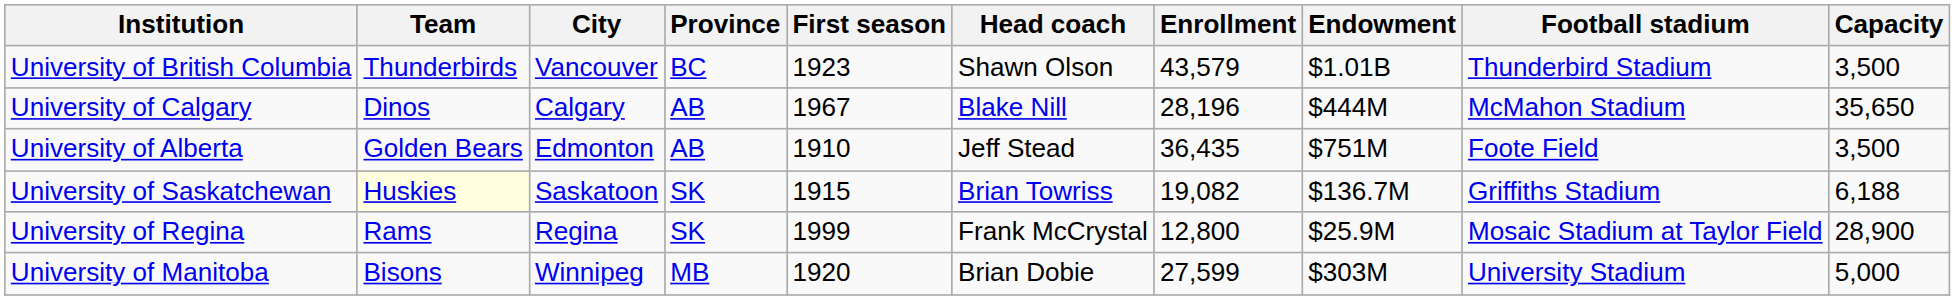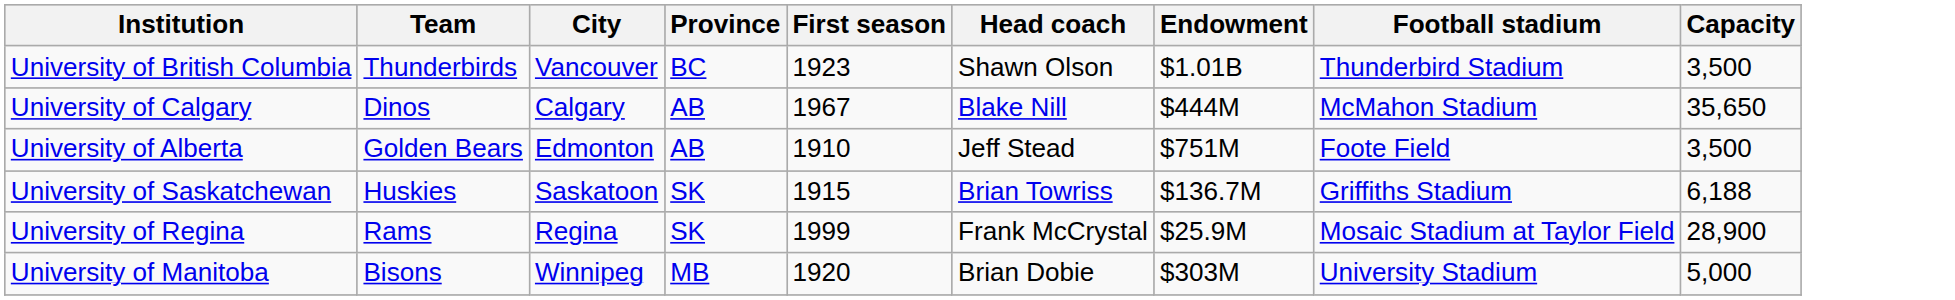 <table class="wikitable">
 <tr>
 <th>Institution</th>
 <th>Team</th>
 <th>City</th>
 <th>Province</th>
 <th>First season</th>
 <th>Head coach</th>
-<th>Enrollment</th>
 <th>Endowment</th>
 <th>Football stadium</th>
 <th>Capacity</th>
 </tr>
 <tr>
 <td><a href='#'>University of British Columbia</a></td>
 <td><a href='#'>Thunderbirds</a></td>
 <td><a href='#'>Vancouver</a></td>
 <td><a href='#'>BC</a></td>
 <td>1923</td>
 <td>Shawn Olson</td>
-<td>43,579</td>
 <td>$1.01B</td>
 <td><a href='#'>Thunderbird Stadium</a></td>
 <td>3,500</td>
 </tr>
 <tr>
 <td><a href='#'>University of Calgary</a></td>
 <td><a href='#'>Dinos</a></td>
 <td><a href='#'>Calgary</a></td>
 <td><a href='#'>AB</a></td>
 <td>1967</td>
 <td><a href='#'>Blake Nill</a></td>
-<td>28,196</td>
 <td>$444M</td>
 <td><a href='#'>McMahon Stadium</a></td>
 <td>35,650</td>
 </tr>
 <tr>
 <td><a href='#'>University of Alberta</a></td>
 <td><a href='#'>Golden Bears</a></td>
 <td><a href='#'>Edmonton</a></td>
 <td><a href='#'>AB</a></td>
 <td>1910</td>
 <td>Jeff Stead</td>
-<td>36,435</td>
 <td>$751M</td>
 <td><a href='#'>Foote Field</a></td>
 <td>3,500</td>
 </tr>
 <tr>
 <td><a href='#'>University of Saskatchewan</a></td>
-<td style="background: lightyellow;"><a href='#'>Huskies</a></td>
+<td><a href='#'>Huskies</a></td>
 <td><a href='#'>Saskatoon</a></td>
 <td><a href='#'>SK</a></td>
 <td>1915</td>
 <td><a href='#'>Brian Towriss</a></td>
-<td>19,082</td>
 <td>$136.7M</td>
 <td><a href='#'>Griffiths Stadium</a></td>
 <td>6,188</td>
 </tr>
 <tr>
 <td><a href='#'>University of Regina</a></td>
 <td><a href='#'>Rams</a></td>
 <td><a href='#'>Regina</a></td>
 <td><a href='#'>SK</a></td>
 <td>1999</td>
 <td>Frank McCrystal</td>
-<td>12,800</td>
 <td>$25.9M</td>
 <td><a href='#'>Mosaic Stadium at Taylor Field</a></td>
 <td>28,900</td>
 </tr>
 <tr>
 <td><a href='#'>University of Manitoba</a></td>
 <td><a href='#'>Bisons</a></td>
 <td><a href='#'>Winnipeg</a></td>
 <td><a href='#'>MB</a></td>
 <td>1920</td>
 <td>Brian Dobie</td>
-<td>27,599</td>
 <td>$303M</td>
 <td><a href='#'>University Stadium</a></td>
 <td>5,000</td>
 </tr>
 </table>
